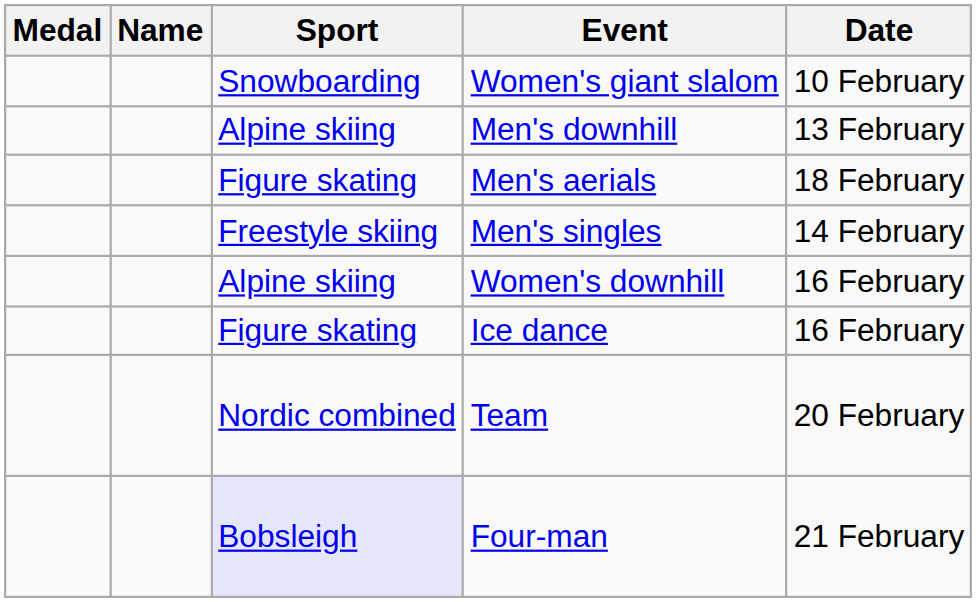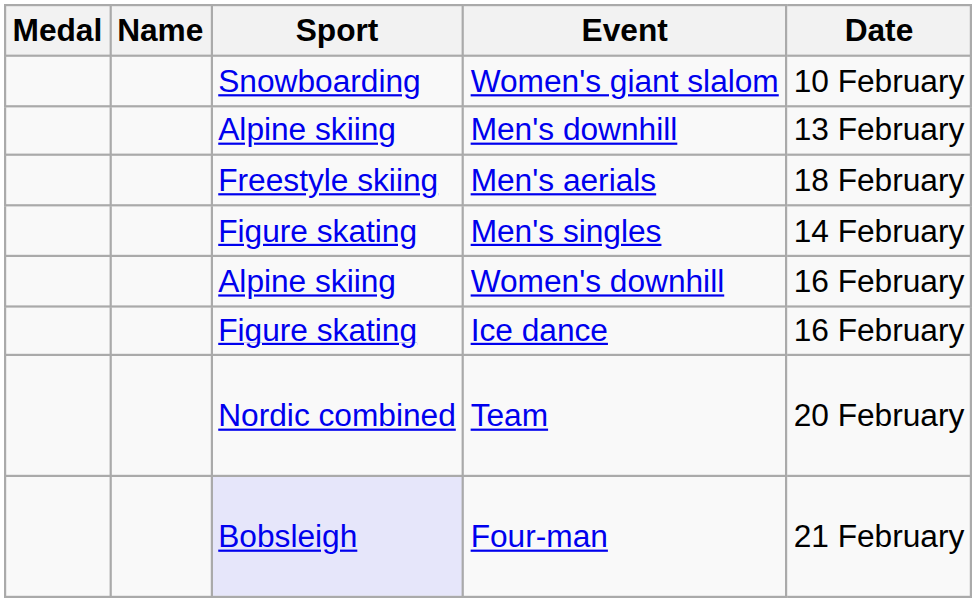 <table class="wikitable sortable" style="font-size:90%">
 <tr>
 <th>Medal</th>
 <th>Name</th>
 <th>Sport</th>
 <th>Event</th>
 <th>Date</th>
 </tr>
 <tr>
 <td></td>
 <td></td>
 <td><a href='#'>Snowboarding</a></td>
 <td><a href='#'>Women's giant slalom</a></td>
 <td>10 February</td>
 </tr>
 <tr>
 <td></td>
 <td></td>
 <td><a href='#'>Alpine skiing</a></td>
 <td><a href='#'>Men's downhill</a></td>
 <td>13 February</td>
 </tr>
 <tr>
 <td></td>
 <td></td>
-<td><a href='#'>Figure skating</a></td>
+<td><a href='#'>Freestyle skiing</a></td>
 <td><a href='#'>Men's aerials</a></td>
 <td>18 February</td>
 </tr>
 <tr>
 <td></td>
 <td></td>
-<td><a href='#'>Freestyle skiing</a></td>
+<td><a href='#'>Figure skating</a></td>
 <td><a href='#'>Men's singles</a></td>
 <td>14 February</td>
 </tr>
 <tr>
 <td></td>
 <td></td>
 <td><a href='#'>Alpine skiing</a></td>
 <td><a href='#'>Women's downhill</a></td>
 <td>16 February</td>
 </tr>
 <tr>
 <td></td>
 <td> <br> </td>
 <td><a href='#'>Figure skating</a></td>
 <td><a href='#'>Ice dance</a></td>
 <td>16 February</td>
 </tr>
 <tr>
 <td></td>
 <td> <br>  <br>  <br> </td>
 <td><a href='#'>Nordic combined</a></td>
 <td><a href='#'>Team</a></td>
 <td>20 February</td>
 </tr>
 <tr>
 <td></td>
 <td> <br>  <br>  <br> </td>
 <td style="background: lavender;"><a href='#'>Bobsleigh</a></td>
 <td><a href='#'>Four-man</a></td>
 <td>21 February</td>
 </tr>
 </table>
